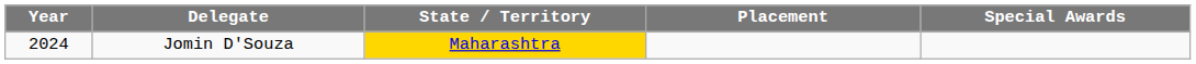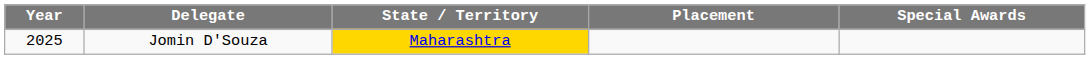 <table class="wikitable sortable" style="font-size: 95%; text-align:center">
 <tr>
 <th width="70" style="background-color:#787878;color:#FFFFFF;">Year</th>
 <th width="250" style="background-color:#787878;color:#FFFFFF;">Delegate</th>
 <th width="250" style="background-color:#787878;color:#FFFFFF;">State / Territory</th>
 <th width="250" style="background-color:#787878;color:#FFFFFF;">Placement</th>
 <th width="250" style="background-color:#787878;color:#FFFFFF;">Special Awards</th>
 </tr>
 <tr>
-<td>2024</td>
+<td>2025</td>
 <td>Jomin D'Souza</td>
 <td style="background: gold;"><a href='#'>Maharashtra</a></td>
 <td></td>
 <td></td>
 </tr>
 </table>
